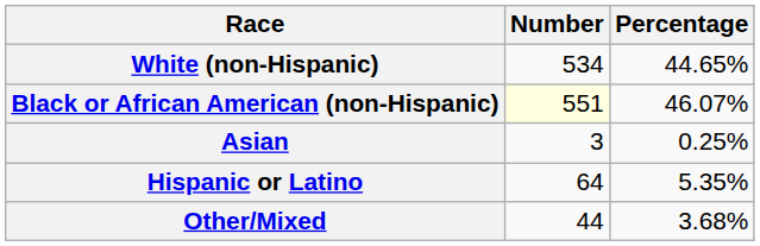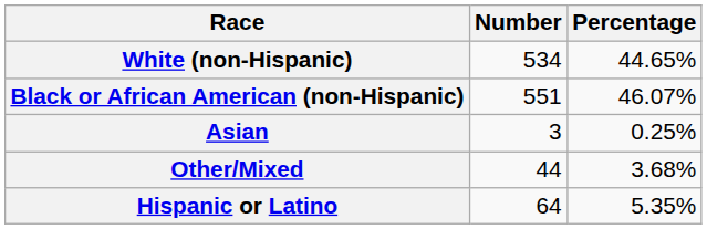 <table class="wikitable" style="text-align:right">
 <tr>
 <th scope="col">Race</th>
 <th scope="col">Number</th>
 <th scope="col">Percentage</th>
 </tr>
 <tr>
 <th scope="row"><a href='#'>White</a> (non-Hispanic)</th>
 <td>534</td>
 <td>44.65%</td>
 </tr>
 <tr>
 <th scope="row"><a href='#'>Black or African American</a> (non-Hispanic)</th>
-<td style="background: lightyellow;">551</td>
+<td>551</td>
 <td>46.07%</td>
 </tr>
 <tr>
 <th scope="row"><a href='#'>Asian</a></th>
 <td>3</td>
 <td>0.25%</td>
 </tr>
 <tr>
+<th scope="row"><a href='#'>Other/Mixed</a></th>
+<td>44</td>
+<td>3.68%</td>
+</tr>
+<tr>
 <th scope="row"><a href='#'>Hispanic</a> or <a href='#'>Latino</a></th>
 <td>64</td>
 <td>5.35%</td>
 </tr>
-<tr>
-<th scope="row"><a href='#'>Other/Mixed</a></th>
-<td>44</td>
-<td>3.68%</td>
-</tr>
 </table>
